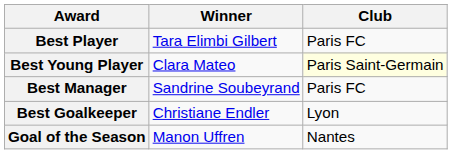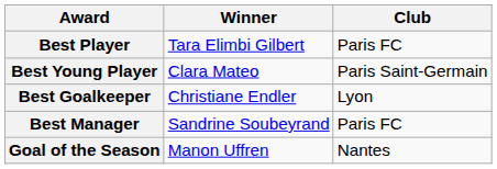 <table class="wikitable">
 <tr>
 <th>Award</th>
 <th>Winner</th>
 <th>Club</th>
 </tr>
 <tr>
 <th>Best Player</th>
 <td> <a href='#'>Tara Elimbi Gilbert</a></td>
 <td>Paris FC</td>
 </tr>
 <tr>
 <th>Best Young Player</th>
 <td> <a href='#'>Clara Mateo</a></td>
-<td style="background: lightyellow;">Paris Saint-Germain</td>
+<td>Paris Saint-Germain</td>
+</tr>
+<tr>
+<th>Best Goalkeeper</th>
+<td> <a href='#'>Christiane Endler</a></td>
+<td>Lyon</td>
 </tr>
 <tr>
 <th>Best Manager</th>
 <td> <a href='#'>Sandrine Soubeyrand</a></td>
 <td>Paris FC</td>
 </tr>
 <tr>
-<th>Best Goalkeeper</th>
-<td> <a href='#'>Christiane Endler</a></td>
-<td>Lyon</td>
-</tr>
-<tr>
 <th>Goal of the Season</th>
 <td> <a href='#'>Manon Uffren</a></td>
 <td>Nantes</td>
 </tr>
 </table>
